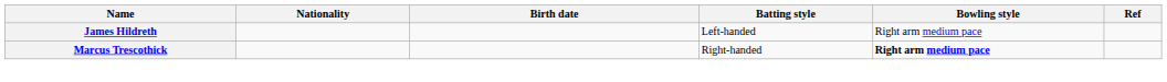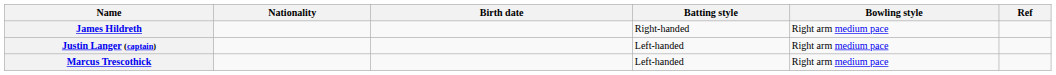 <table class="wikitable plainrowheaders" style="font-size:95%; width:80%;">
 <tr>
 <th scope="col" width="20%">Name</th>
 <th scope="col" width="15%">Nationality</th>
 <th scope="col" width="25%">Birth date</th>
 <th scope="col" width="15%">Batting style</th>
 <th scope="col" width="20%">Bowling style</th>
 <th scope="col" width="5%">Ref</th>
 </tr>
 <tr>
 <th scope="row"><a href='#'>James Hildreth</a></th>
 <td></td>
 <td></td>
+<td>Right-handed</td>
+<td>Right arm <a href='#'>medium pace</a></td>
+<td></td>
+</tr>
+<tr>
+<th scope="row"><a href='#'>Justin Langer</a> <small>(<a href='#'>captain</a>)</small></th>
+<td></td>
+<td></td>
 <td>Left-handed</td>
 <td>Right arm <a href='#'>medium pace</a></td>
 <td></td>
 </tr>
 <tr>
 <th scope="row"><a href='#'>Marcus Trescothick</a></th>
 <td></td>
 <td></td>
-<td>Right-handed</td>
-<td><strong>Right arm <a href='#'>medium pace</a></strong></td>
+<td>Left-handed</td>
+<td>Right arm <a href='#'>medium pace</a></td>
 <td></td>
 </tr>
 </table>
